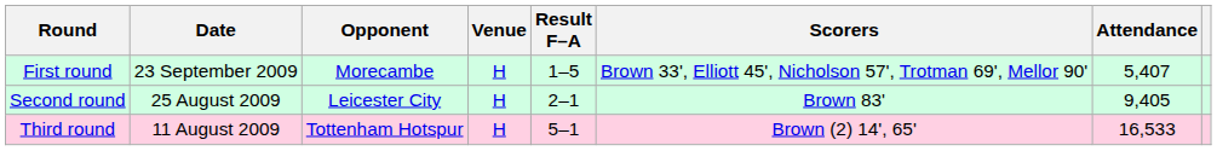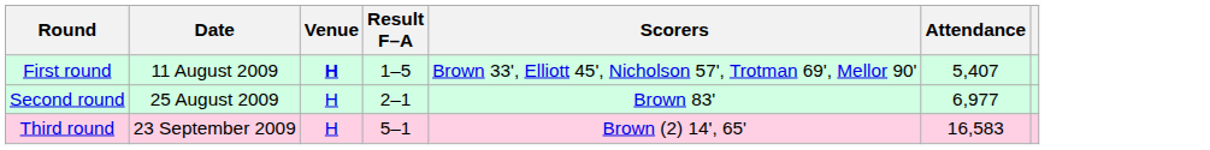 <table class="wikitable" style="text-align:center">
 <tr>
 <th>Round</th>
 <th>Date</th>
-<th>Opponent</th>
 <th>Venue</th>
 <th>Result<br>F–A</th>
 <th>Scorers</th>
 <th>Attendance</th>
 <th></th>
 </tr>
 <tr bgcolor="#d0ffe3">
 <td><a href='#'>First round</a></td>
-<td>23 September 2009</td>
-<td><a href='#'>Morecambe</a></td>
-<td><a href='#'>H</a></td>
+<td>11 August 2009</td>
+<td><strong><a href='#'>H</a></strong></td>
 <td>1–5</td>
 <td><a href='#'>Brown</a> 33', <a href='#'>Elliott</a> 45', <a href='#'>Nicholson</a> 57', <a href='#'>Trotman</a> 69', <a href='#'>Mellor</a> 90'</td>
 <td>5,407</td>
 <td></td>
 </tr>
 <tr bgcolor="#d0ffe3">
 <td><a href='#'>Second round</a></td>
 <td>25 August 2009</td>
-<td><a href='#'>Leicester City</a></td>
 <td><a href='#'>H</a></td>
 <td>2–1</td>
 <td><a href='#'>Brown</a> 83'</td>
-<td>9,405</td>
+<td>6,977</td>
 <td></td>
 </tr>
 <tr bgcolor="#ffd0e3">
 <td><a href='#'>Third round</a></td>
-<td>11 August 2009</td>
-<td><a href='#'>Tottenham Hotspur</a></td>
+<td>23 September 2009</td>
 <td><a href='#'>H</a></td>
 <td>5–1</td>
 <td><a href='#'>Brown</a> (2) 14', 65'</td>
-<td>16,533</td>
+<td>16,583</td>
 <td></td>
 </tr>
 </table>
